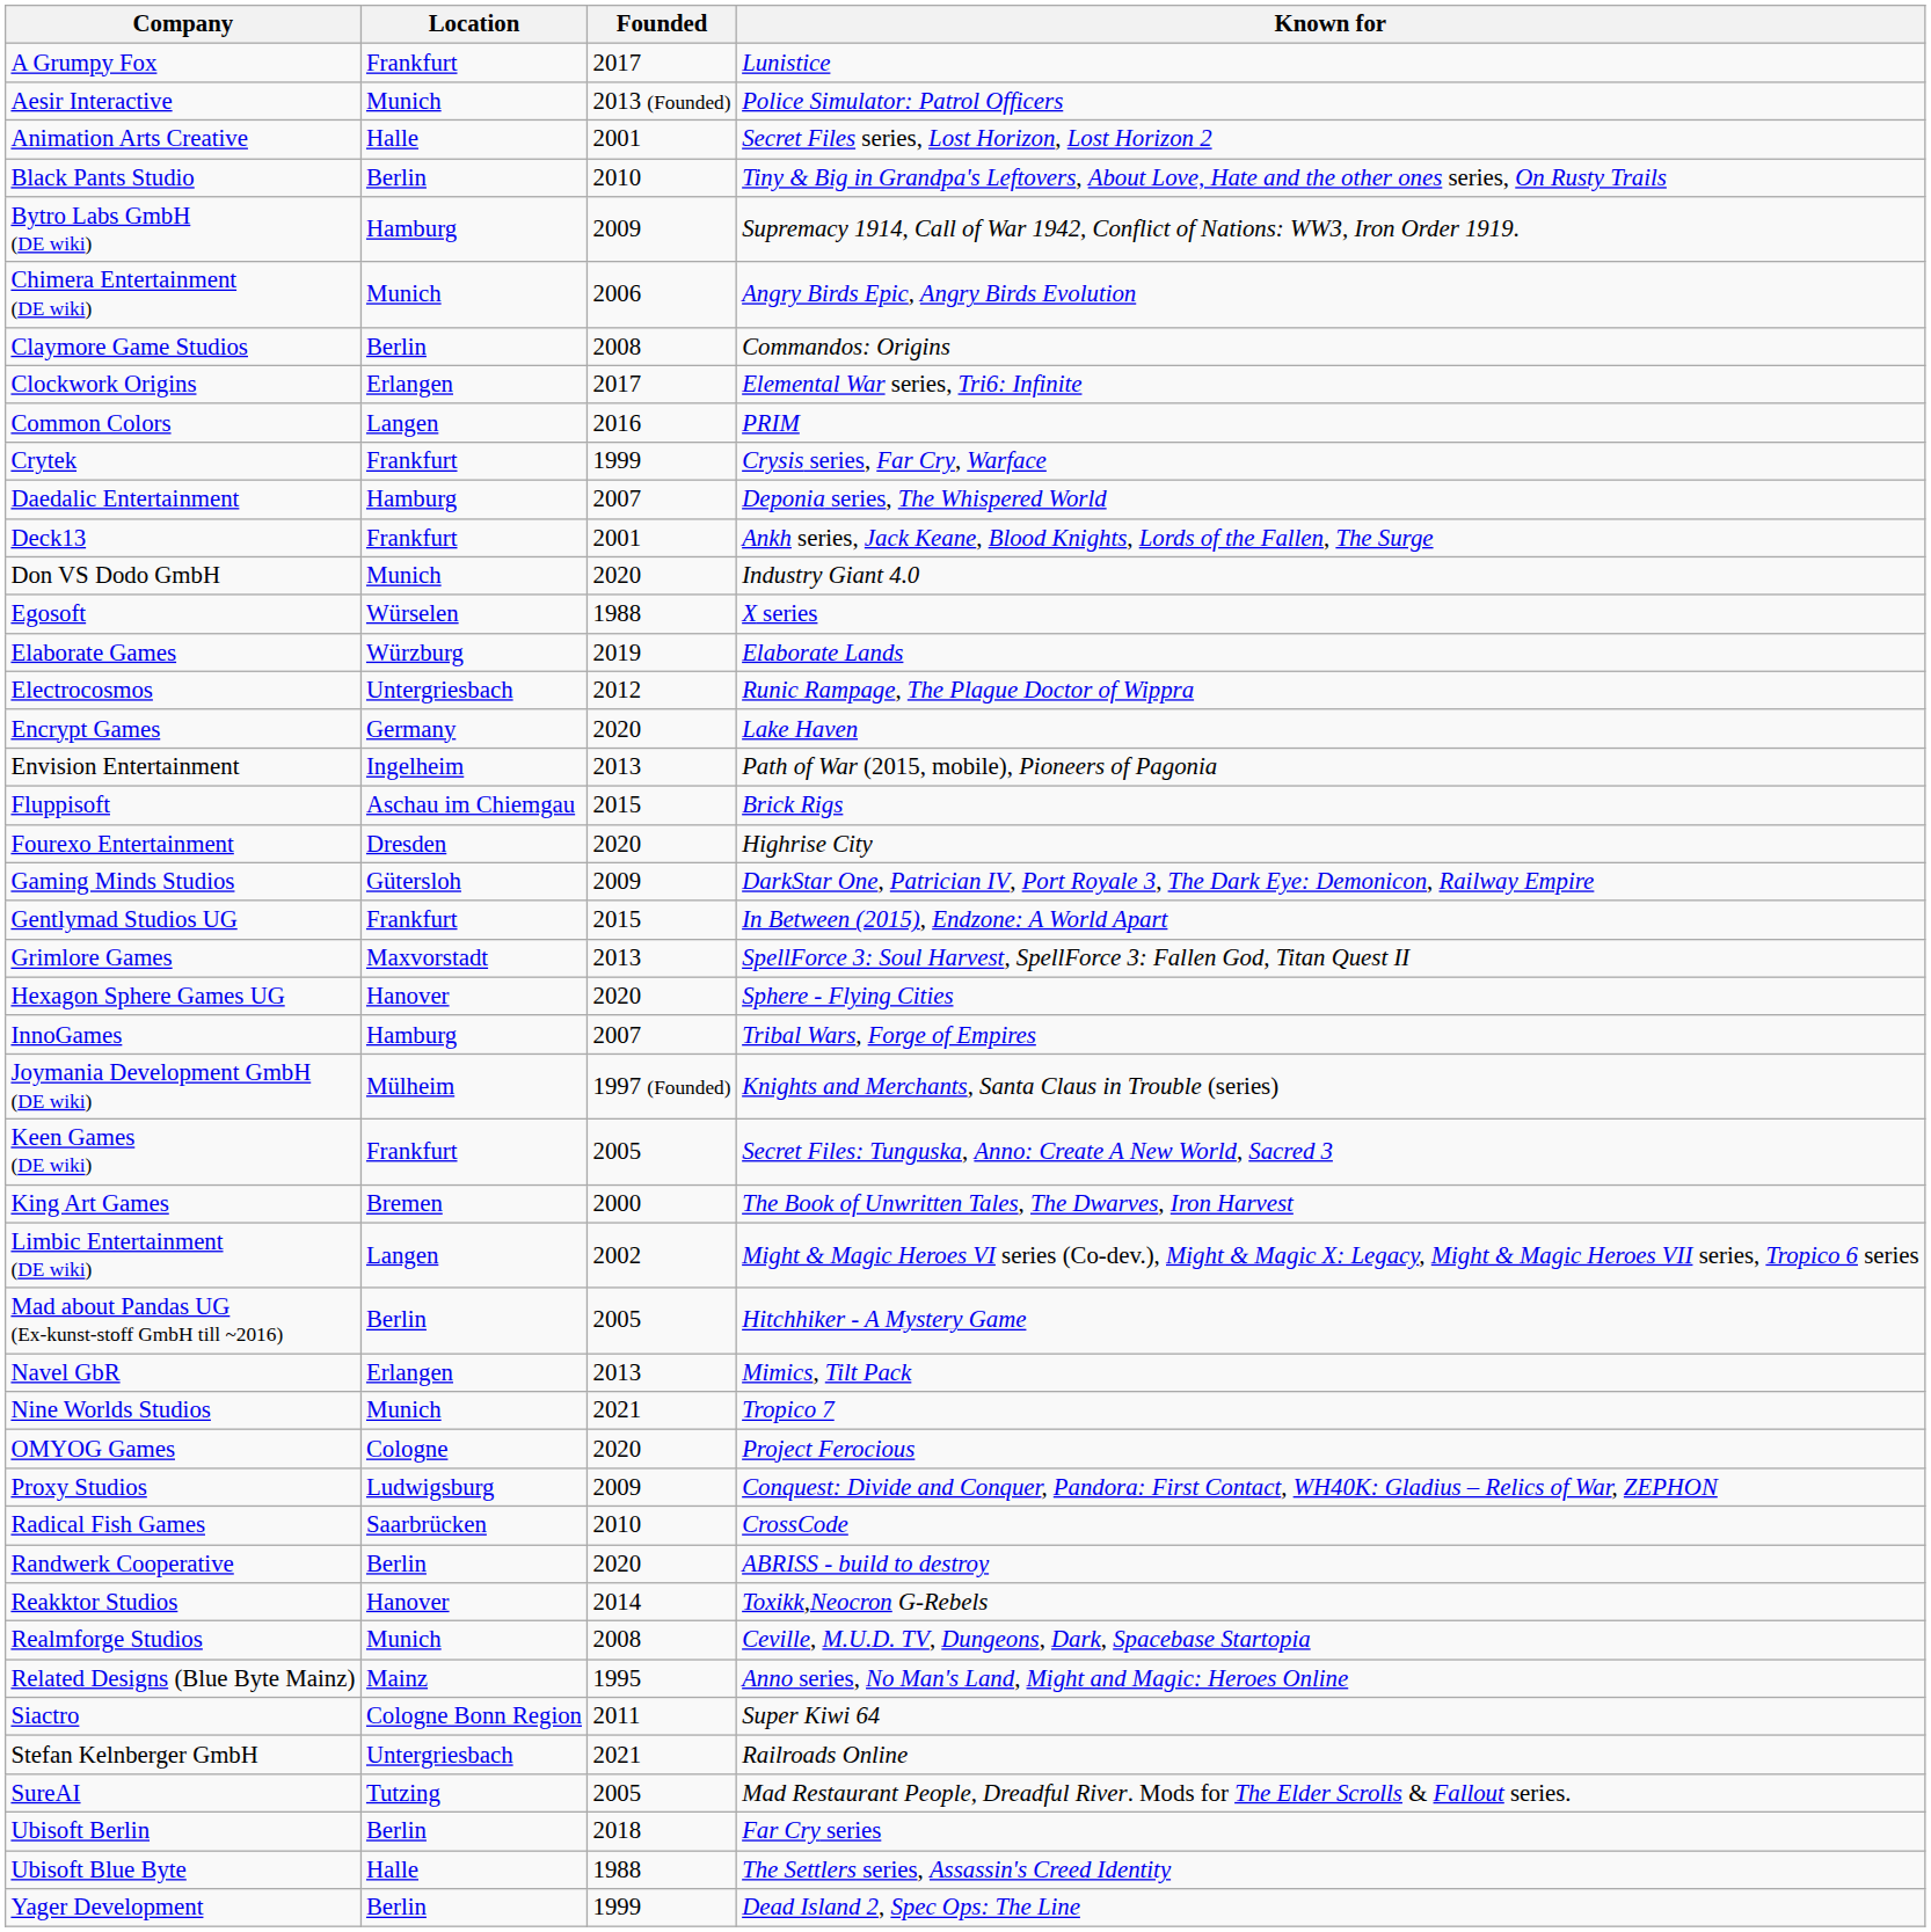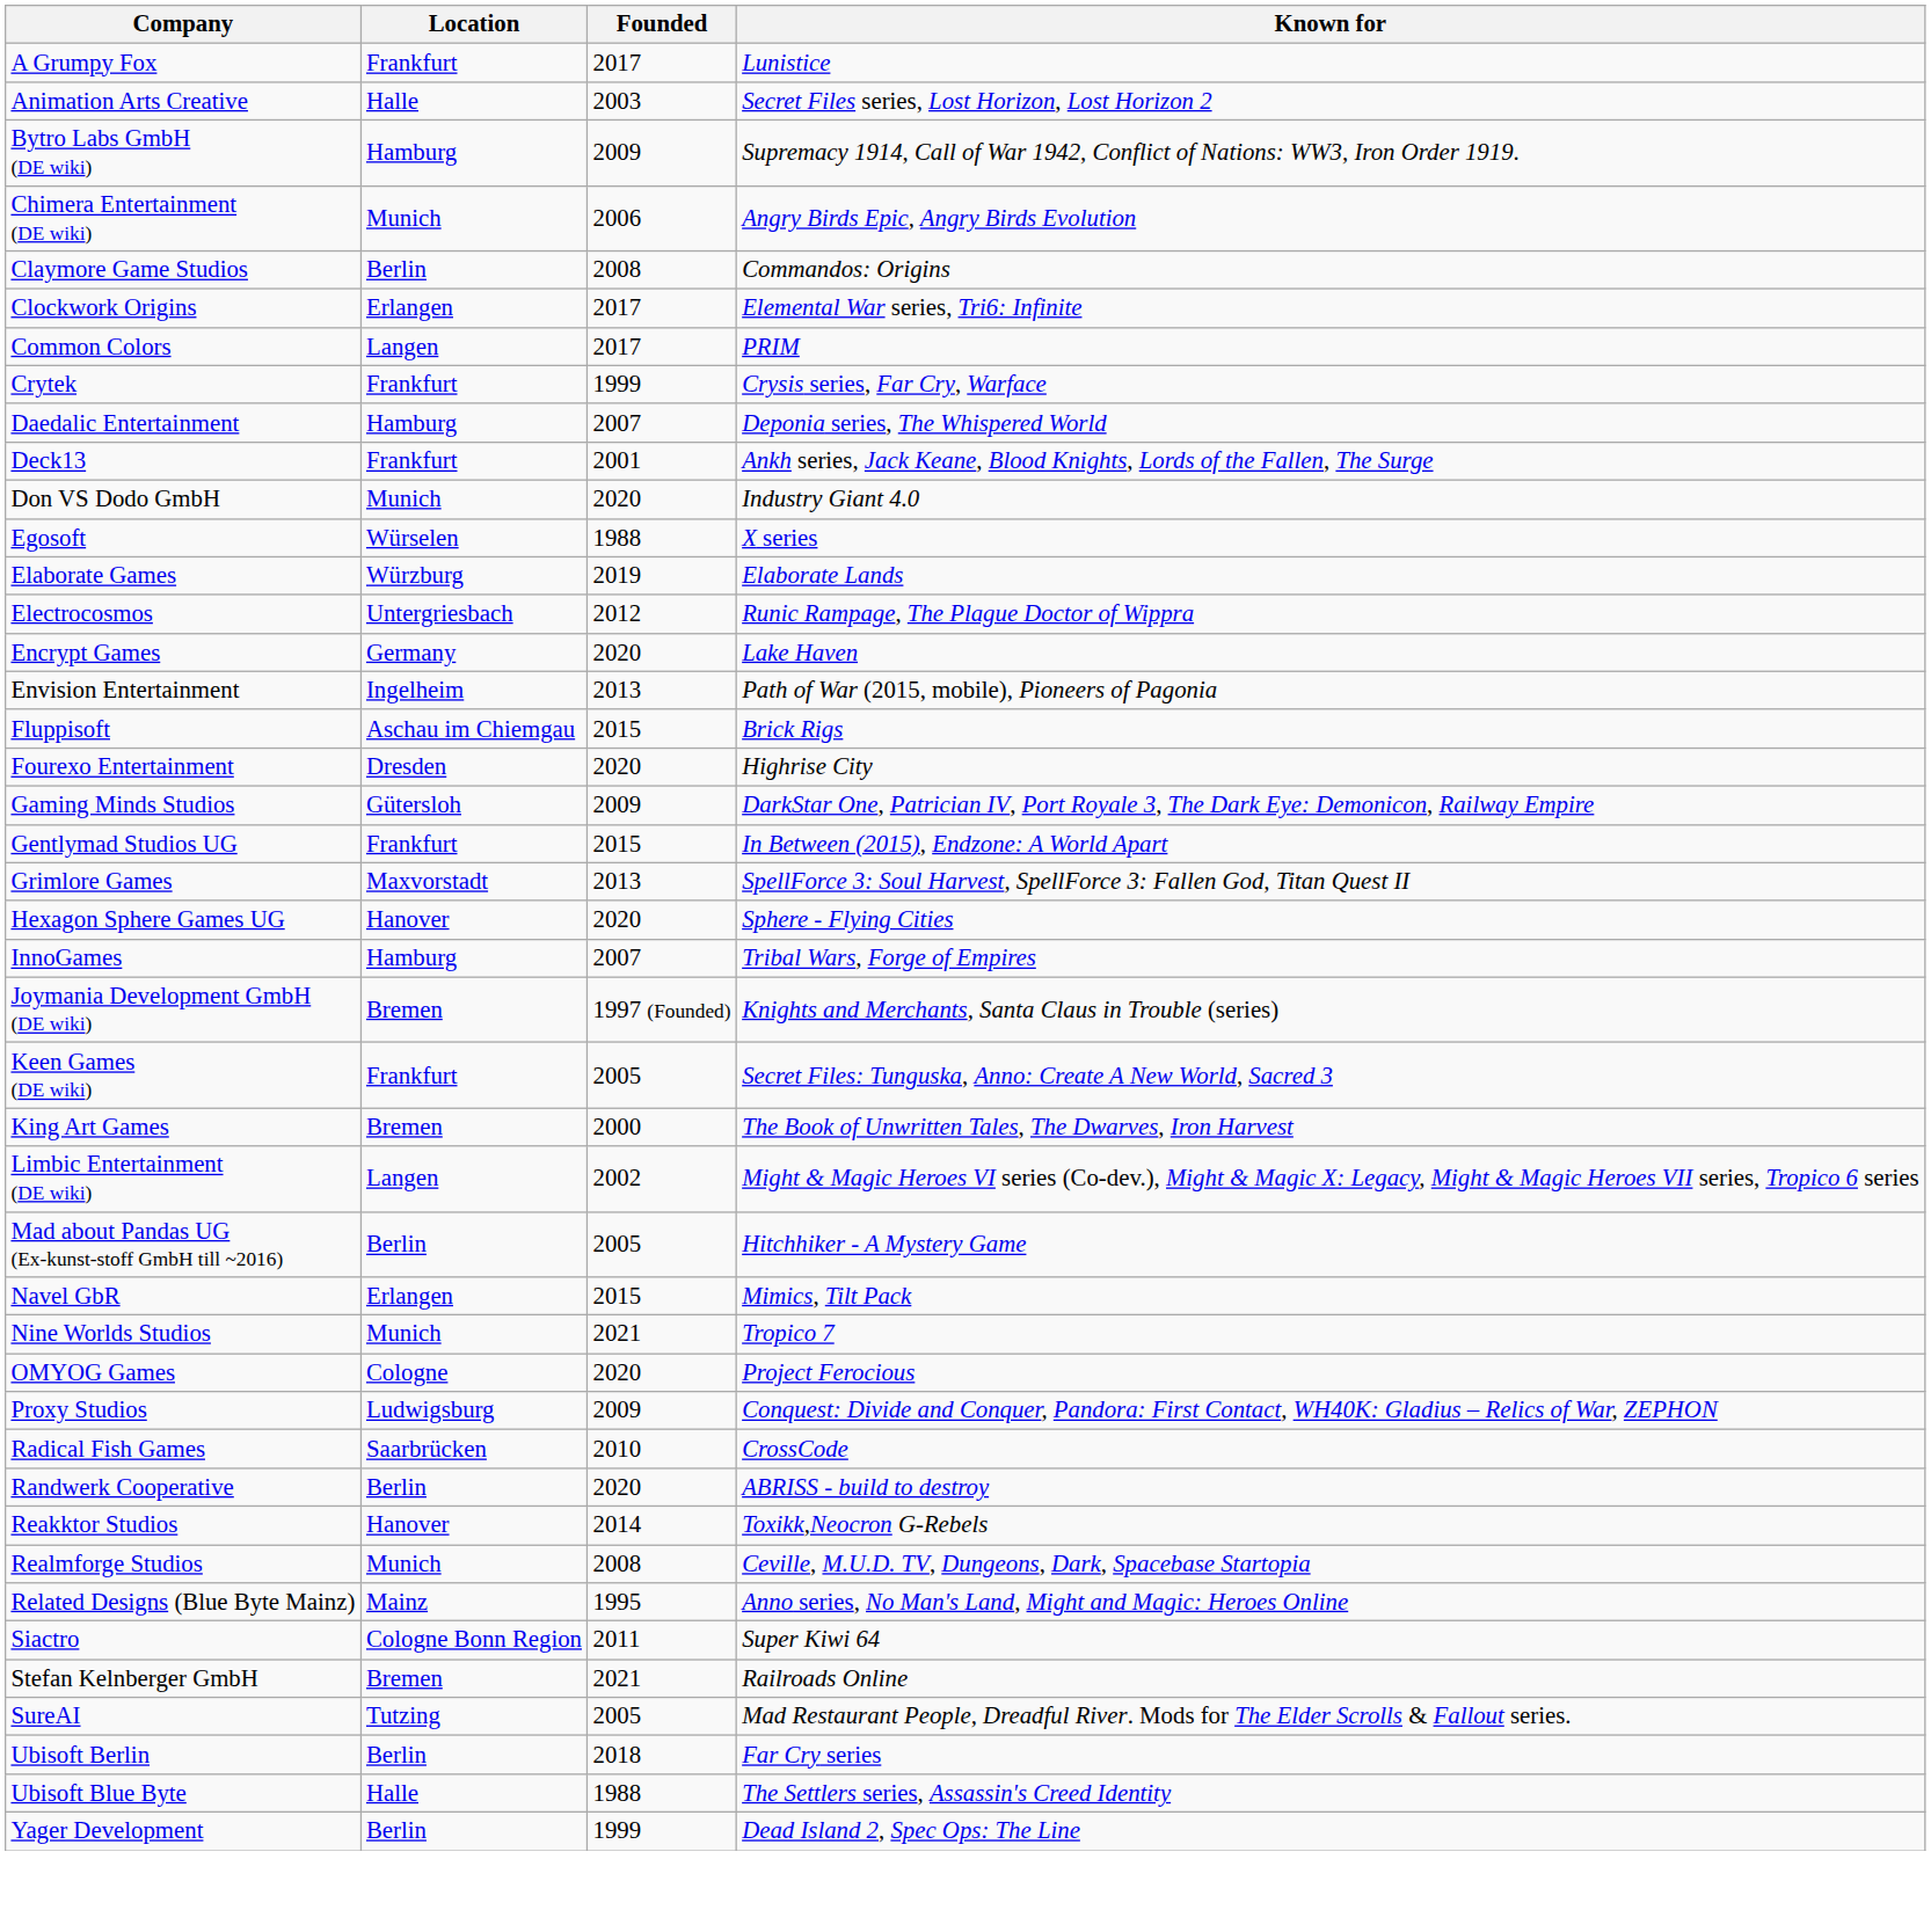 <table class="wikitable sortable mw-collapsible">
 <tr>
 <th><strong>Company</strong></th>
 <th><strong>Location</strong></th>
 <th><strong>Founded</strong></th>
 <th><strong>Known for</strong></th>
 </tr>
 <tr>
 <td><a href='#'>A Grumpy Fox</a></td>
 <td><a href='#'>Frankfurt</a></td>
 <td>2017</td>
 <td><em><a href='#'>Lunistice</a></em></td>
 </tr>
 <tr>
-<td><a href='#'>Aesir Interactive</a></td>
-<td><a href='#'>Munich</a></td>
-<td>2013 <small>(Founded)</small></td>
-<td><em><a href='#'>Police Simulator: Patrol Officers</a></em></td>
-</tr>
-<tr>
 <td><a href='#'>Animation Arts Creative</a></td>
 <td><a href='#'>Halle</a></td>
-<td>2001</td>
+<td>2003</td>
 <td><em><a href='#'>Secret Files</a></em> series, <em><a href='#'>Lost Horizon</a></em>, <em><a href='#'>Lost Horizon 2</a></em></td>
-</tr>
-<tr>
-<td><a href='#'>Black Pants Studio</a></td>
-<td><a href='#'>Berlin</a></td>
-<td>2010</td>
-<td><em><a href='#'>Tiny & Big in Grandpa's Leftovers</a></em>, <em><a href='#'>About Love, Hate and the other ones</a></em> series, <em><a href='#'>On Rusty Trails</a></em></td>
 </tr>
 <tr>
 <td><a href='#'>Bytro Labs GmbH</a><br><small>(<a href='#'>DE wiki</a>)</small></td>
 <td><a href='#'>Hamburg</a></td>
 <td>2009</td>
 <td><em>Supremacy 1914, Call of War 1942, Conflict of Nations: WW3, Iron Order 1919</em>.</td>
 </tr>
 <tr>
 <td><a href='#'>Chimera Entertainment</a><br><small>(<a href='#'>DE wiki</a>)</small></td>
 <td><a href='#'>Munich</a></td>
 <td>2006</td>
 <td><em><a href='#'>Angry Birds Epic</a>, <a href='#'>Angry Birds Evolution</a></em></td>
 </tr>
 <tr>
 <td><a href='#'>Claymore Game Studios</a></td>
 <td><a href='#'>Berlin</a></td>
 <td>2008</td>
 <td><em>Commandos: Origins</em></td>
 </tr>
 <tr>
 <td><a href='#'>Clockwork Origins</a></td>
 <td><a href='#'>Erlangen</a></td>
 <td>2017</td>
 <td><em><a href='#'>Elemental War</a></em> series, <em><a href='#'>Tri6: Infinite</a></em></td>
 </tr>
 <tr>
 <td><a href='#'>Common Colors</a></td>
 <td><a href='#'>Langen</a></td>
-<td>2016</td>
+<td>2017</td>
 <td><em><a href='#'>PRIM</a></em></td>
 </tr>
 <tr>
 <td><a href='#'>Crytek</a></td>
 <td><a href='#'>Frankfurt</a></td>
 <td>1999</td>
 <td><a href='#'><em>Crysis</em> series</a>, <em><a href='#'>Far Cry</a></em>, <em><a href='#'>Warface</a></em></td>
 </tr>
 <tr>
 <td><a href='#'>Daedalic Entertainment</a></td>
 <td><a href='#'>Hamburg</a></td>
 <td>2007</td>
 <td><a href='#'><em>Deponia</em> series</a>, <em><a href='#'>The Whispered World</a></em></td>
 </tr>
 <tr>
 <td><a href='#'>Deck13</a></td>
 <td><a href='#'>Frankfurt</a></td>
 <td>2001</td>
 <td><em><a href='#'>Ankh</a></em> series, <a href='#'><em>Jack Keane</em></a>, <em><a href='#'>Blood Knights</a></em>, <em><a href='#'>Lords of the Fallen</a></em>, <em><a href='#'>The Surge</a></em></td>
 </tr>
 <tr>
 <td>Don VS Dodo GmbH</td>
 <td><a href='#'>Munich</a></td>
 <td>2020</td>
 <td><em>Industry Giant 4.0</em></td>
 </tr>
 <tr>
 <td><a href='#'>Egosoft</a></td>
 <td><a href='#'>Würselen</a></td>
 <td>1988</td>
 <td><a href='#'><em>X</em> series</a></td>
 </tr>
 <tr>
 <td><a href='#'>Elaborate Games</a></td>
 <td><a href='#'>Würzburg</a></td>
 <td>2019</td>
 <td><em><a href='#'>Elaborate Lands</a></em></td>
 </tr>
 <tr>
 <td><a href='#'>Electrocosmos</a> </td>
 <td><a href='#'>Untergriesbach</a></td>
 <td>2012</td>
 <td><em><a href='#'>Runic Rampage</a></em>, <em><a href='#'>The Plague Doctor of Wippra</a></em></td>
 </tr>
 <tr>
 <td><a href='#'>Encrypt Games</a></td>
 <td><a href='#'>Germany</a></td>
 <td>2020</td>
 <td><em><a href='#'>Lake Haven</a></em></td>
 </tr>
 <tr>
 <td>Envision Entertainment </td>
 <td><a href='#'>Ingelheim</a></td>
 <td>2013</td>
 <td><em>Path of War</em> (2015, mobile), <em>Pioneers of Pagonia</em></td>
 </tr>
 <tr>
 <td><a href='#'>Fluppisoft</a></td>
 <td><a href='#'>Aschau im Chiemgau</a></td>
 <td>2015</td>
 <td><em><a href='#'>Brick Rigs</a></em></td>
 </tr>
 <tr>
 <td><a href='#'>Fourexo Entertainment</a></td>
 <td><a href='#'>Dresden</a></td>
 <td>2020</td>
 <td><em>Highrise City</em></td>
 </tr>
 <tr>
 <td><a href='#'>Gaming Minds Studios</a></td>
 <td><a href='#'>Gütersloh</a></td>
 <td>2009</td>
 <td><em><a href='#'>DarkStar One</a></em>, <em><a href='#'>Patrician IV</a></em>, <em><a href='#'>Port Royale 3</a></em>, <em><a href='#'>The Dark Eye: Demonicon</a></em>, <em><a href='#'>Railway Empire</a></em></td>
 </tr>
 <tr>
 <td><a href='#'>Gentlymad Studios UG</a> </td>
 <td><a href='#'>Frankfurt</a></td>
 <td>2015</td>
 <td><em><a href='#'>In Between (2015)</a></em>, <em><a href='#'>Endzone: A World Apart</a></em></td>
 </tr>
 <tr>
 <td><a href='#'>Grimlore Games</a></td>
 <td><a href='#'>Maxvorstadt</a></td>
 <td>2013</td>
 <td><em><a href='#'>SpellForce 3: Soul Harvest</a>, SpellForce 3: Fallen God, Titan Quest II</em></td>
 </tr>
 <tr>
 <td><a href='#'>Hexagon Sphere Games UG</a></td>
 <td><a href='#'>Hanover</a></td>
 <td>2020</td>
 <td><em><a href='#'>Sphere - Flying Cities</a></em></td>
 </tr>
 <tr>
 <td><a href='#'>InnoGames</a></td>
 <td><a href='#'>Hamburg</a></td>
 <td>2007</td>
 <td><em><a href='#'>Tribal Wars</a>, <a href='#'>Forge of Empires</a></em></td>
 </tr>
 <tr>
 <td><a href='#'>Joymania Development GmbH</a> <br><small>(<a href='#'>DE wiki</a>)</small></td>
-<td><a href='#'>Mülheim</a></td>
+<td><a href='#'>Bremen</a></td>
 <td>1997 <small>(Founded)</small></td>
 <td><em><a href='#'>Knights and Merchants</a>, Santa Claus in Trouble</em> (series)</td>
 </tr>
 <tr>
 <td><a href='#'>Keen Games</a> <br><small>(<a href='#'>DE wiki</a>)</small></td>
 <td><a href='#'>Frankfurt</a></td>
 <td>2005</td>
 <td><em><a href='#'>Secret Files: Tunguska</a></em>, <em><a href='#'>Anno: Create A New World</a></em>, <em><a href='#'>Sacred 3</a></em></td>
 </tr>
 <tr>
 <td><a href='#'>King Art Games</a></td>
 <td><a href='#'>Bremen</a></td>
 <td>2000</td>
 <td><em><a href='#'>The Book of Unwritten Tales</a></em>, <a href='#'><em>The Dwarves</em></a>, <em><a href='#'>Iron Harvest</a></em></td>
 </tr>
 <tr>
 <td><a href='#'>Limbic Entertainment</a><br><small>(<a href='#'>DE wiki</a>)</small></td>
 <td><a href='#'>Langen</a></td>
 <td>2002</td>
 <td><em><a href='#'>Might & Magic Heroes VI</a></em> series (Co-dev.), <em><a href='#'>Might & Magic X: Legacy</a>, <a href='#'>Might & Magic Heroes VII</a></em> series, <em><a href='#'>Tropico 6</a></em> series</td>
 </tr>
 <tr>
 <td><a href='#'>Mad about Pandas UG</a> <br><small>(Ex-kunst-stoff GmbH till ~2016)</small> </td>
 <td><a href='#'>Berlin</a></td>
 <td>2005</td>
 <td><em><a href='#'>Hitchhiker - A Mystery Game</a></em></td>
 </tr>
 <tr>
 <td><a href='#'>Navel GbR</a></td>
 <td><a href='#'>Erlangen</a></td>
-<td>2013</td>
+<td>2015</td>
 <td><em><a href='#'>Mimics</a></em>, <em><a href='#'>Tilt Pack</a></em></td>
 </tr>
 <tr>
 <td><a href='#'>Nine Worlds Studios</a></td>
 <td><a href='#'>Munich</a></td>
 <td>2021</td>
 <td><em><a href='#'>Tropico 7</a></em></td>
 </tr>
 <tr>
 <td><a href='#'>OMYOG Games</a></td>
 <td><a href='#'>Cologne</a></td>
 <td>2020</td>
 <td><em><a href='#'>Project Ferocious</a></em></td>
 </tr>
 <tr>
 <td><a href='#'>Proxy Studios</a></td>
 <td><a href='#'>Ludwigsburg</a></td>
 <td>2009</td>
 <td><em><a href='#'>Conquest: Divide and Conquer</a>, <a href='#'>Pandora: First Contact</a>, <a href='#'>WH40K: Gladius – Relics of War</a>, <a href='#'>ZEPHON</a></em></td>
 </tr>
 <tr>
 <td><a href='#'>Radical Fish Games</a></td>
 <td><a href='#'>Saarbrücken</a></td>
 <td>2010</td>
 <td><em><a href='#'>CrossCode</a></em></td>
 </tr>
 <tr>
 <td><a href='#'>Randwerk Cooperative</a></td>
 <td><a href='#'>Berlin</a></td>
 <td>2020</td>
 <td><em><a href='#'>ABRISS - build to destroy</a></em></td>
 </tr>
 <tr>
 <td><a href='#'>Reakktor Studios</a> </td>
 <td><a href='#'>Hanover</a></td>
 <td>2014</td>
 <td><em><a href='#'>Toxikk</a>,<a href='#'>Neocron</a> G-Rebels</em></td>
 </tr>
 <tr>
 <td><a href='#'>Realmforge Studios</a></td>
 <td><a href='#'>Munich</a></td>
 <td>2008</td>
 <td><em><a href='#'>Ceville</a></em>, <em><a href='#'>M.U.D. TV</a></em>, <em><a href='#'>Dungeons</a></em>, <em><a href='#'>Dark</a></em>, <em><a href='#'>Spacebase Startopia</a></em></td>
 </tr>
 <tr>
 <td><a href='#'>Related Designs</a> (Blue Byte Mainz) </td>
 <td><a href='#'>Mainz</a></td>
 <td>1995</td>
 <td><a href='#'><em>Anno</em> series</a>, <em><a href='#'>No Man's Land</a></em>, <em><a href='#'>Might and Magic: Heroes Online</a></em></td>
 </tr>
 <tr>
 <td><a href='#'>Siactro</a> </td>
 <td><a href='#'>Cologne Bonn Region</a></td>
 <td>2011</td>
 <td><em>Super Kiwi 64</em></td>
 </tr>
 <tr>
 <td>Stefan Kelnberger GmbH</td>
-<td><a href='#'>Untergriesbach</a></td>
+<td><a href='#'>Bremen</a></td>
 <td>2021</td>
 <td><em>Railroads Online</em></td>
 </tr>
 <tr>
 <td><a href='#'>SureAI</a></td>
 <td><a href='#'>Tutzing</a></td>
 <td>2005</td>
 <td><em>Mad Restaurant People, Dreadful River</em>. Mods for <em><a href='#'>The Elder Scrolls</a></em> & <em><a href='#'>Fallout</a></em> series.</td>
 </tr>
 <tr>
 <td><a href='#'>Ubisoft Berlin</a></td>
 <td><a href='#'>Berlin</a></td>
 <td>2018</td>
 <td><a href='#'><em>Far Cry</em> series</a></td>
 </tr>
 <tr>
 <td><a href='#'>Ubisoft Blue Byte</a></td>
 <td><a href='#'>Halle</a></td>
 <td>1988</td>
 <td><a href='#'><em>The Settlers</em> series</a>, <em><a href='#'>Assassin's Creed Identity</a></em></td>
 </tr>
 <tr>
 <td><a href='#'>Yager Development</a></td>
 <td><a href='#'>Berlin</a></td>
 <td>1999</td>
 <td><em><a href='#'>Dead Island 2</a></em>, <em><a href='#'>Spec Ops: The Line</a></em></td>
 </tr>
 </table>
